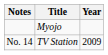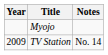 <table class="wikitable">
 <tr>
+<th>Year</th>
+<th>Title</th>
 <th>Notes</th>
-<th>Title</th>
-<th>Year</th>
 </tr>
 <tr>
 <td></td>
 <td><em>Myojo</em></td>
 <td></td>
 </tr>
 <tr>
+<td>2009</td>
+<td><em>TV Station</em></td>
 <td>No. 14</td>
-<td><em>TV Station</em></td>
-<td>2009</td>
 </tr>
 </table>
